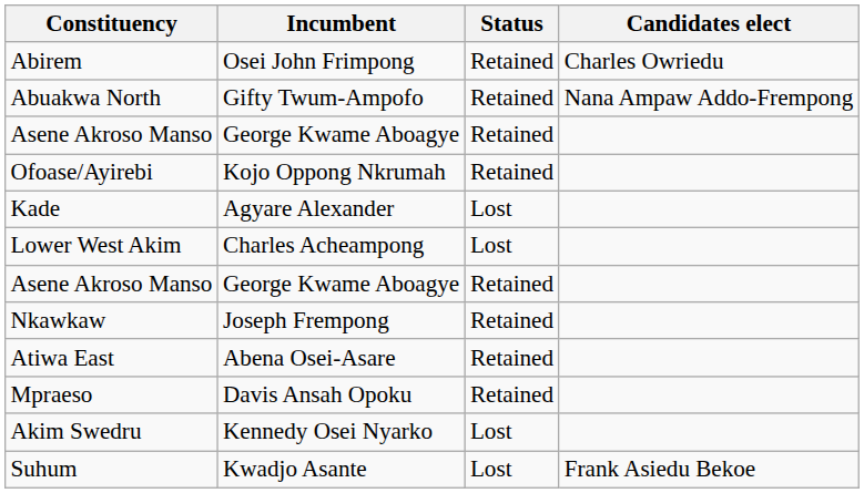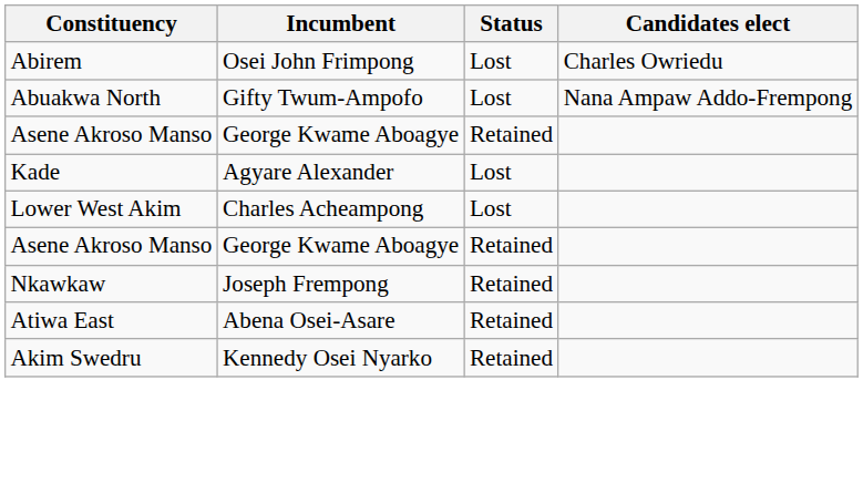 <table class="wikitable">
 <tr>
 <th>Constituency</th>
 <th>Incumbent</th>
 <th>Status</th>
 <th>Candidates elect</th>
 </tr>
 <tr>
 <td>Abirem</td>
 <td>Osei John Frimpong</td>
-<td>Retained</td>
+<td>Lost</td>
 <td>Charles Owriedu</td>
 </tr>
 <tr>
 <td>Abuakwa North</td>
 <td>Gifty Twum-Ampofo</td>
-<td>Retained</td>
+<td>Lost</td>
 <td>Nana Ampaw Addo-Frempong</td>
 </tr>
 <tr>
 <td>Asene Akroso Manso</td>
 <td>George Kwame Aboagye</td>
-<td>Retained</td>
-<td></td>
-</tr>
-<tr>
-<td>Ofoase/Ayirebi</td>
-<td>Kojo Oppong Nkrumah</td>
 <td>Retained</td>
 <td></td>
 </tr>
 <tr>
 <td>Kade</td>
 <td>Agyare Alexander</td>
 <td>Lost</td>
 <td></td>
 </tr>
 <tr>
 <td>Lower West Akim</td>
 <td>Charles Acheampong</td>
 <td>Lost</td>
 <td></td>
 </tr>
 <tr>
 <td>Asene Akroso Manso</td>
 <td>George Kwame Aboagye</td>
 <td>Retained</td>
 <td></td>
 </tr>
 <tr>
 <td>Nkawkaw</td>
 <td>Joseph Frempong</td>
 <td>Retained</td>
 <td></td>
 </tr>
 <tr>
 <td>Atiwa East</td>
 <td>Abena Osei-Asare</td>
 <td>Retained</td>
 <td></td>
 </tr>
 <tr>
-<td>Mpraeso</td>
-<td>Davis Ansah Opoku</td>
+<td>Akim Swedru</td>
+<td>Kennedy Osei Nyarko</td>
 <td>Retained</td>
 <td></td>
 </tr>
-<tr>
-<td>Akim Swedru</td>
-<td>Kennedy Osei Nyarko</td>
-<td>Lost</td>
-<td></td>
-</tr>
-<tr>
-<td>Suhum</td>
-<td>Kwadjo Asante</td>
-<td>Lost</td>
-<td>Frank Asiedu Bekoe</td>
-</tr>
 </table>
